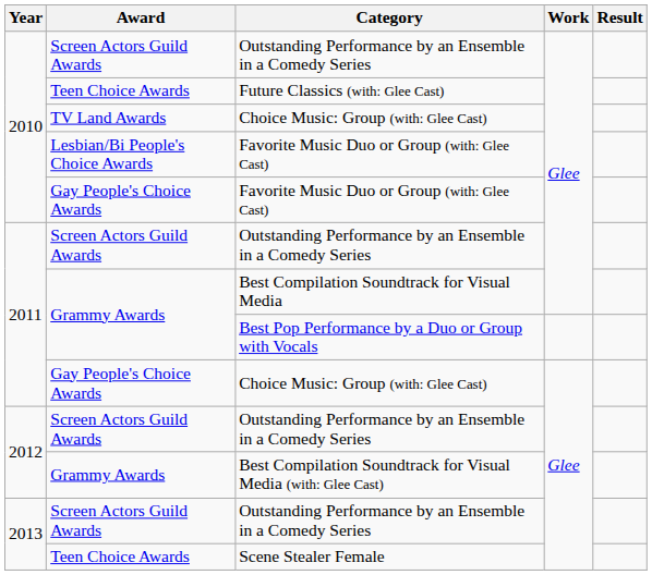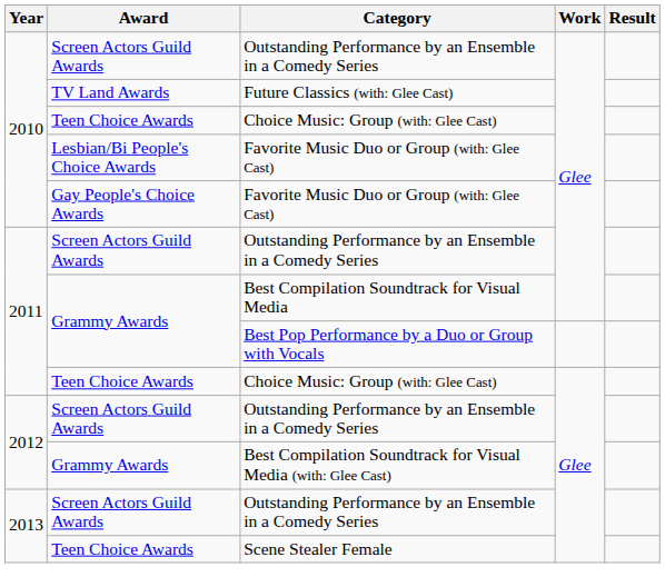 <table class="wikitable">
 <tr>
 <th>Year</th>
 <th>Award</th>
 <th>Category</th>
 <th>Work</th>
 <th>Result</th>
 </tr>
 <tr>
 <td rowspan="5">2010</td>
 <td><a href='#'>Screen Actors Guild Awards</a></td>
 <td>Outstanding Performance by an Ensemble in a Comedy Series</td>
 <td rowspan="7"><em><a href='#'>Glee</a></em></td>
 <td></td>
 </tr>
 <tr>
-<td><a href='#'>Teen Choice Awards</a></td>
+<td><a href='#'>TV Land Awards</a></td>
 <td>Future Classics <small>(with: Glee Cast)</small></td>
 <td></td>
 </tr>
 <tr>
-<td><a href='#'>TV Land Awards</a></td>
+<td><a href='#'>Teen Choice Awards</a></td>
 <td>Choice Music: Group <small>(with: Glee Cast)</small></td>
 <td></td>
 </tr>
 <tr>
 <td><a href='#'>Lesbian/Bi People's Choice Awards</a></td>
 <td>Favorite Music Duo or Group <small>(with: Glee Cast)</small></td>
 <td></td>
 </tr>
 <tr>
 <td><a href='#'>Gay People's Choice Awards</a></td>
 <td>Favorite Music Duo or Group <small>(with: Glee Cast)</small></td>
 <td></td>
 </tr>
 <tr>
 <td rowspan="4">2011</td>
 <td><a href='#'>Screen Actors Guild Awards</a></td>
 <td>Outstanding Performance by an Ensemble in a Comedy Series</td>
 <td></td>
 </tr>
 <tr>
 <td rowspan="2"><a href='#'>Grammy Awards</a></td>
 <td>Best Compilation Soundtrack for Visual Media</td>
 <td></td>
 </tr>
 <tr>
 <td><a href='#'>Best Pop Performance by a Duo or Group with Vocals</a></td>
 <td></td>
 <td></td>
 </tr>
 <tr>
-<td><a href='#'>Gay People's Choice Awards</a></td>
+<td><a href='#'>Teen Choice Awards</a></td>
 <td>Choice Music: Group <small>(with: Glee Cast)</small></td>
 <td rowspan="5"><em><a href='#'>Glee</a></em></td>
 <td></td>
 </tr>
 <tr>
 <td rowspan="2">2012</td>
 <td><a href='#'>Screen Actors Guild Awards</a></td>
 <td>Outstanding Performance by an Ensemble in a Comedy Series</td>
 <td></td>
 </tr>
 <tr>
 <td><a href='#'>Grammy Awards</a></td>
 <td>Best Compilation Soundtrack for Visual Media <small>(with: Glee Cast)</small></td>
 <td></td>
 </tr>
 <tr>
 <td rowspan="2">2013</td>
 <td><a href='#'>Screen Actors Guild Awards</a></td>
 <td>Outstanding Performance by an Ensemble in a Comedy Series</td>
 <td></td>
 </tr>
 <tr>
 <td><a href='#'>Teen Choice Awards</a></td>
 <td>Scene Stealer Female</td>
 <td></td>
 </tr>
 </table>
